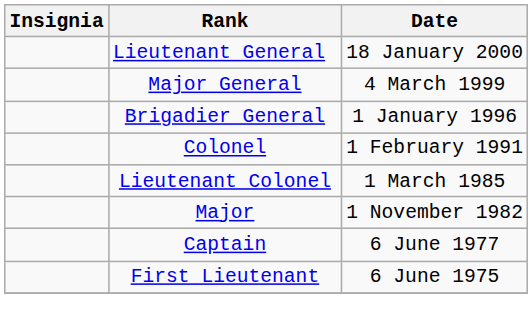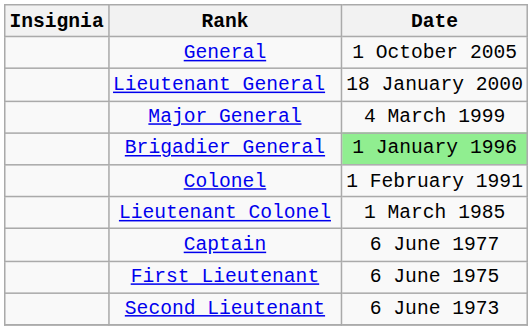 <table class="wikitable">
 <tr>
 <th>Insignia</th>
 <th>Rank</th>
 <th>Date</th>
+</tr>
+<tr style="text-align:center;">
+<td></td>
+<td><a href='#'>General</a></td>
+<td>1 October 2005</td>
 </tr>
 <tr style="text-align:center;">
 <td></td>
 <td><a href='#'>Lieutenant General</a> </td>
 <td>18 January 2000</td>
 </tr>
 <tr style="text-align:center;">
 <td></td>
 <td><a href='#'>Major General</a></td>
 <td>4 March 1999</td>
 </tr>
 <tr style="text-align:center;">
 <td></td>
 <td><a href='#'>Brigadier General</a></td>
-<td>1 January 1996</td>
+<td style="background: lightgreen;">1 January 1996</td>
 </tr>
 <tr style="text-align:center;">
 <td></td>
 <td><a href='#'>Colonel</a></td>
 <td>1 February 1991</td>
 </tr>
 <tr style="text-align:center;">
 <td></td>
 <td><a href='#'>Lieutenant Colonel</a></td>
 <td>1 March 1985</td>
 </tr>
 <tr style="text-align:center;">
 <td></td>
-<td><a href='#'>Major</a></td>
-<td>1 November 1982</td>
-</tr>
-<tr style="text-align:center;">
-<td></td>
 <td><a href='#'>Captain</a></td>
 <td>6 June 1977</td>
 </tr>
 <tr style="text-align:center;">
 <td></td>
 <td><a href='#'>First Lieutenant</a></td>
 <td>6 June 1975</td>
 </tr>
+<tr style="text-align:center;">
+<td></td>
+<td><a href='#'>Second Lieutenant</a></td>
+<td>6 June 1973</td>
+</tr>
 <tr>
 </tr>
 </table>
